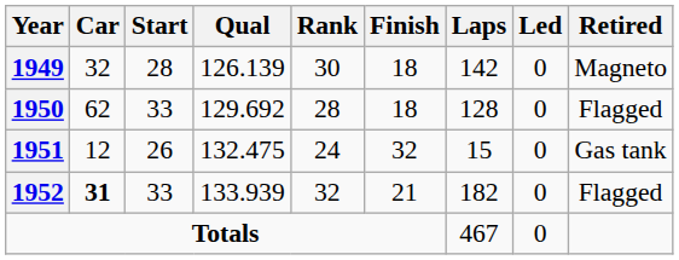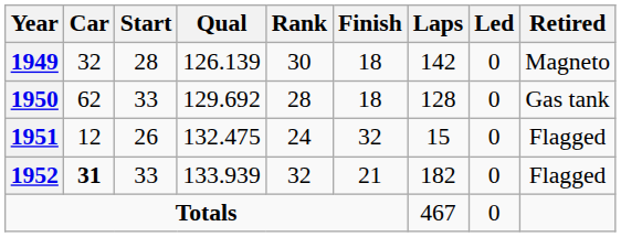 <table class="wikitable" style="text-align:center">
 <tr>
 <th>Year</th>
 <th>Car</th>
 <th>Start</th>
 <th>Qual</th>
 <th>Rank</th>
 <th>Finish</th>
 <th>Laps</th>
 <th>Led</th>
 <th>Retired</th>
 </tr>
 <tr>
 <th><a href='#'>1949</a></th>
 <td>32</td>
 <td>28</td>
 <td>126.139</td>
 <td>30</td>
 <td>18</td>
 <td>142</td>
 <td>0</td>
 <td>Magneto</td>
 </tr>
 <tr>
 <th><a href='#'>1950</a></th>
 <td>62</td>
 <td>33</td>
 <td>129.692</td>
 <td>28</td>
 <td>18</td>
 <td>128</td>
 <td>0</td>
-<td>Flagged</td>
+<td>Gas tank</td>
 </tr>
 <tr>
 <th><a href='#'>1951</a></th>
 <td>12</td>
 <td>26</td>
 <td>132.475</td>
 <td>24</td>
 <td>32</td>
 <td>15</td>
 <td>0</td>
-<td>Gas tank</td>
+<td>Flagged</td>
 </tr>
 <tr>
 <th><a href='#'>1952</a></th>
 <td><strong>31</strong></td>
 <td>33</td>
 <td>133.939</td>
 <td>32</td>
 <td>21</td>
 <td>182</td>
 <td>0</td>
 <td>Flagged</td>
 </tr>
 <tr>
 <td colspan=6><strong>Totals</strong></td>
 <td>467</td>
 <td>0</td>
 <td></td>
 </tr>
 </table>
